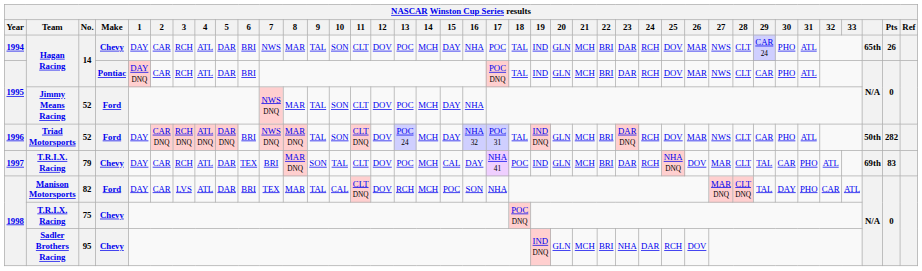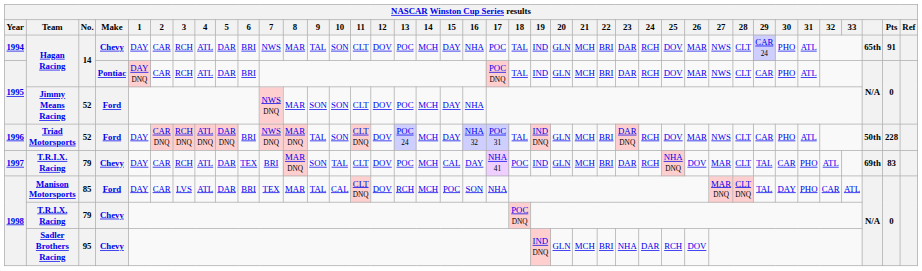 <table class="wikitable" style="text-align:center; font-size:75%">
 <tr>
 <th colspan=45><a href='#'>NASCAR</a> <a href='#'>Winston Cup Series</a> results</th>
 </tr>
 <tr>
 <th>Year</th>
 <th>Team</th>
 <th>No.</th>
 <th>Make</th>
 <th>1</th>
 <th>2</th>
 <th>3</th>
 <th>4</th>
 <th>5</th>
 <th>6</th>
 <th>7</th>
 <th>8</th>
 <th>9</th>
 <th>10</th>
 <th>11</th>
 <th>12</th>
 <th>13</th>
 <th>14</th>
 <th>15</th>
 <th>16</th>
 <th>17</th>
 <th>18</th>
 <th>19</th>
 <th>20</th>
 <th>21</th>
 <th>22</th>
 <th>23</th>
 <th>24</th>
 <th>25</th>
 <th>26</th>
 <th>27</th>
 <th>28</th>
 <th>29</th>
 <th>30</th>
 <th>31</th>
 <th>32</th>
 <th>33</th>
 <th></th>
 <th>Pts</th>
 <th>Ref</th>
 </tr>
 <tr>
 <th><a href='#'>1994</a></th>
 <th rowspan=2><a href='#'>Hagan Racing</a></th>
 <th rowspan=2>14</th>
 <th><a href='#'>Chevy</a></th>
 <td><a href='#'>DAY</a></td>
 <td><a href='#'>CAR</a></td>
 <td><a href='#'>RCH</a></td>
 <td><a href='#'>ATL</a></td>
 <td><a href='#'>DAR</a></td>
 <td><a href='#'>BRI</a></td>
 <td><a href='#'>NWS</a></td>
 <td><a href='#'>MAR</a></td>
 <td><a href='#'>TAL</a></td>
 <td><a href='#'>SON</a></td>
 <td><a href='#'>CLT</a></td>
 <td><a href='#'>DOV</a></td>
 <td><a href='#'>POC</a></td>
 <td><a href='#'>MCH</a></td>
 <td><a href='#'>DAY</a></td>
 <td><a href='#'>NHA</a></td>
 <td><a href='#'>POC</a></td>
 <td><a href='#'>TAL</a></td>
 <td><a href='#'>IND</a></td>
 <td><a href='#'>GLN</a></td>
 <td><a href='#'>MCH</a></td>
 <td><a href='#'>BRI</a></td>
 <td><a href='#'>DAR</a></td>
 <td><a href='#'>RCH</a></td>
 <td><a href='#'>DOV</a></td>
 <td><a href='#'>MAR</a></td>
 <td><a href='#'>NWS</a></td>
 <td><a href='#'>CLT</a></td>
 <td style="background:#CFCFFF;"><a href='#'>CAR</a><br><small>24</small></td>
 <td><a href='#'>PHO</a></td>
 <td><a href='#'>ATL</a></td>
 <td colspan=2></td>
 <th>65th</th>
-<th>26</th>
+<th>91</th>
 <th></th>
 </tr>
 <tr>
 <th rowspan=2><a href='#'>1995</a></th>
 <th><a href='#'>Pontiac</a></th>
 <td style="background:#FFCFCF;"><a href='#'>DAY</a><br><small>DNQ</small></td>
 <td><a href='#'>CAR</a></td>
 <td><a href='#'>RCH</a></td>
 <td><a href='#'>ATL</a></td>
 <td><a href='#'>DAR</a></td>
 <td><a href='#'>BRI</a></td>
 <td colspan=10></td>
 <td style="background:#FFCFCF;"><a href='#'>POC</a><br><small>DNQ</small></td>
 <td><a href='#'>TAL</a></td>
 <td><a href='#'>IND</a></td>
 <td><a href='#'>GLN</a></td>
 <td><a href='#'>MCH</a></td>
 <td><a href='#'>BRI</a></td>
 <td><a href='#'>DAR</a></td>
 <td><a href='#'>RCH</a></td>
 <td><a href='#'>DOV</a></td>
 <td><a href='#'>MAR</a></td>
 <td><a href='#'>NWS</a></td>
 <td><a href='#'>CLT</a></td>
 <td><a href='#'>CAR</a></td>
 <td><a href='#'>PHO</a></td>
 <td><a href='#'>ATL</a></td>
 <td colspan=2></td>
 <th rowspan=2>N/A</th>
 <th rowspan=2>0</th>
 <th rowspan=2></th>
 </tr>
 <tr>
 <th><a href='#'>Jimmy Means Racing</a></th>
 <th>52</th>
 <th><a href='#'>Ford</a></th>
 <td colspan=6></td>
 <td style="background:#FFCFCF;"><a href='#'>NWS</a><br><small>DNQ</small></td>
 <td><a href='#'>MAR</a></td>
-<td><a href='#'>TAL</a></td>
+<td><a href='#'>SON</a></td>
 <td><a href='#'>SON</a></td>
 <td><a href='#'>CLT</a></td>
 <td><a href='#'>DOV</a></td>
 <td><a href='#'>POC</a></td>
 <td><a href='#'>MCH</a></td>
 <td><a href='#'>DAY</a></td>
 <td><a href='#'>NHA</a></td>
 <td colspan=17></td>
 </tr>
 <tr>
 <th><a href='#'>1996</a></th>
 <th><a href='#'>Triad Motorsports</a></th>
 <th>52</th>
 <th><a href='#'>Ford</a></th>
 <td><a href='#'>DAY</a></td>
 <td style="background:#FFCFCF;"><a href='#'>CAR</a><br><small>DNQ</small></td>
 <td style="background:#FFCFCF;"><a href='#'>RCH</a><br><small>DNQ</small></td>
 <td style="background:#FFCFCF;"><a href='#'>ATL</a><br><small>DNQ</small></td>
 <td style="background:#FFCFCF;"><a href='#'>DAR</a><br><small>DNQ</small></td>
 <td><a href='#'>BRI</a></td>
 <td style="background:#FFCFCF;"><a href='#'>NWS</a><br><small>DNQ</small></td>
 <td style="background:#FFCFCF;"><a href='#'>MAR</a><br><small>DNQ</small></td>
 <td><a href='#'>TAL</a></td>
 <td><a href='#'>SON</a></td>
 <td style="background:#FFCFCF;"><a href='#'>CLT</a><br><small>DNQ</small></td>
 <td><a href='#'>DOV</a></td>
 <td style="background:#CFCFFF;"><a href='#'>POC</a><br><small>24</small></td>
 <td><a href='#'>MCH</a></td>
 <td><a href='#'>DAY</a></td>
 <td style="background:#CFCFFF;"><a href='#'>NHA</a><br><small>32</small></td>
 <td style="background:#CFCFFF;"><a href='#'>POC</a><br><small>31</small></td>
 <td><a href='#'>TAL</a></td>
 <td style="background:#FFCFCF;"><a href='#'>IND</a><br><small>DNQ</small></td>
 <td><a href='#'>GLN</a></td>
 <td><a href='#'>MCH</a></td>
 <td><a href='#'>BRI</a></td>
 <td style="background:#FFCFCF;"><a href='#'>DAR</a><br><small>DNQ</small></td>
 <td><a href='#'>RCH</a></td>
 <td><a href='#'>DOV</a></td>
 <td><a href='#'>MAR</a></td>
 <td><a href='#'>NWS</a></td>
 <td><a href='#'>CLT</a></td>
 <td><a href='#'>CAR</a></td>
 <td><a href='#'>PHO</a></td>
 <td><a href='#'>ATL</a></td>
 <td colspan=2></td>
 <th>50th</th>
-<th>282</th>
+<th>228</th>
 <th></th>
 </tr>
 <tr>
 <th><a href='#'>1997</a></th>
 <th><a href='#'>T.R.I.X. Racing</a></th>
 <th>79</th>
 <th><a href='#'>Chevy</a></th>
 <td><a href='#'>DAY</a></td>
 <td><a href='#'>CAR</a></td>
 <td><a href='#'>RCH</a></td>
 <td><a href='#'>ATL</a></td>
 <td><a href='#'>DAR</a></td>
 <td><a href='#'>TEX</a></td>
 <td><a href='#'>BRI</a></td>
 <td style="background:#FFCFCF;"><a href='#'>MAR</a><br><small>DNQ</small></td>
 <td><a href='#'>SON</a></td>
 <td><a href='#'>TAL</a></td>
 <td><a href='#'>CLT</a></td>
 <td><a href='#'>DOV</a></td>
 <td><a href='#'>POC</a></td>
 <td><a href='#'>MCH</a></td>
 <td><a href='#'>CAL</a></td>
 <td><a href='#'>DAY</a></td>
 <td style="background:#EFCFFF;"><a href='#'>NHA</a><br><small>41</small></td>
 <td><a href='#'>POC</a></td>
 <td><a href='#'>IND</a></td>
 <td><a href='#'>GLN</a></td>
 <td><a href='#'>MCH</a></td>
 <td><a href='#'>BRI</a></td>
 <td><a href='#'>DAR</a></td>
 <td><a href='#'>RCH</a></td>
 <td style="background:#FFCFCF;"><a href='#'>NHA</a><br><small>DNQ</small></td>
 <td><a href='#'>DOV</a></td>
 <td><a href='#'>MAR</a></td>
 <td><a href='#'>CLT</a></td>
 <td><a href='#'>TAL</a></td>
 <td><a href='#'>CAR</a></td>
 <td><a href='#'>PHO</a></td>
 <td><a href='#'>ATL</a></td>
 <td colspan=1></td>
 <th>69th</th>
 <th>83</th>
 <th></th>
 </tr>
 <tr>
 <th rowspan=3><a href='#'>1998</a></th>
 <th><a href='#'>Manison Motorsports</a></th>
-<th>82</th>
+<th>85</th>
 <th><a href='#'>Ford</a></th>
 <td><a href='#'>DAY</a></td>
 <td><a href='#'>CAR</a></td>
 <td><a href='#'>LVS</a></td>
 <td><a href='#'>ATL</a></td>
 <td><a href='#'>DAR</a></td>
 <td><a href='#'>BRI</a></td>
 <td><a href='#'>TEX</a></td>
 <td><a href='#'>MAR</a></td>
 <td><a href='#'>TAL</a></td>
 <td><a href='#'>CAL</a></td>
 <td style="background:#FFCFCF;"><a href='#'>CLT</a><br><small>DNQ</small></td>
 <td><a href='#'>DOV</a></td>
 <td><a href='#'>RCH</a></td>
 <td><a href='#'>MCH</a></td>
 <td><a href='#'>POC</a></td>
 <td><a href='#'>SON</a></td>
 <td><a href='#'>NHA</a></td>
 <td colspan=9></td>
 <td style="background:#FFCFCF;"><a href='#'>MAR</a><br><small>DNQ</small></td>
 <td style="background:#FFCFCF;"><a href='#'>CLT</a><br><small>DNQ</small></td>
 <td><a href='#'>TAL</a></td>
 <td><a href='#'>DAY</a></td>
 <td><a href='#'>PHO</a></td>
 <td><a href='#'>CAR</a></td>
 <td><a href='#'>ATL</a></td>
 <th rowspan=3>N/A</th>
 <th rowspan=3>0</th>
 <th rowspan=3></th>
 </tr>
 <tr>
 <th><a href='#'>T.R.I.X. Racing</a></th>
-<th>75</th>
+<th>79</th>
 <th><a href='#'>Chevy</a></th>
 <td colspan=17></td>
 <td style="background:#FFCFCF;"><a href='#'>POC</a><br><small>DNQ</small></td>
 <td colspan=15></td>
 </tr>
 <tr>
 <th><a href='#'>Sadler Brothers Racing</a></th>
 <th>95</th>
 <th><a href='#'>Chevy</a></th>
 <td colspan=18></td>
 <td style="background:#FFCFCF;"><a href='#'>IND</a><br><small>DNQ</small></td>
 <td><a href='#'>GLN</a></td>
 <td><a href='#'>MCH</a></td>
 <td><a href='#'>BRI</a></td>
 <td><a href='#'>NHA</a></td>
 <td><a href='#'>DAR</a></td>
 <td><a href='#'>RCH</a></td>
 <td><a href='#'>DOV</a></td>
 <td colspan=7></td>
 </tr>
 </table>
